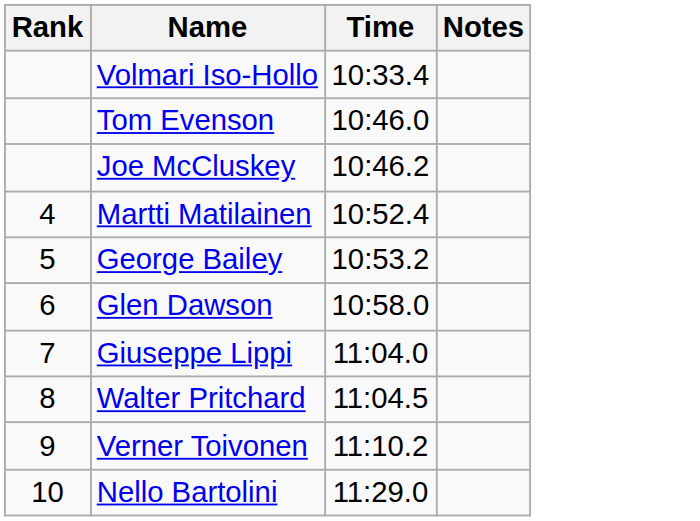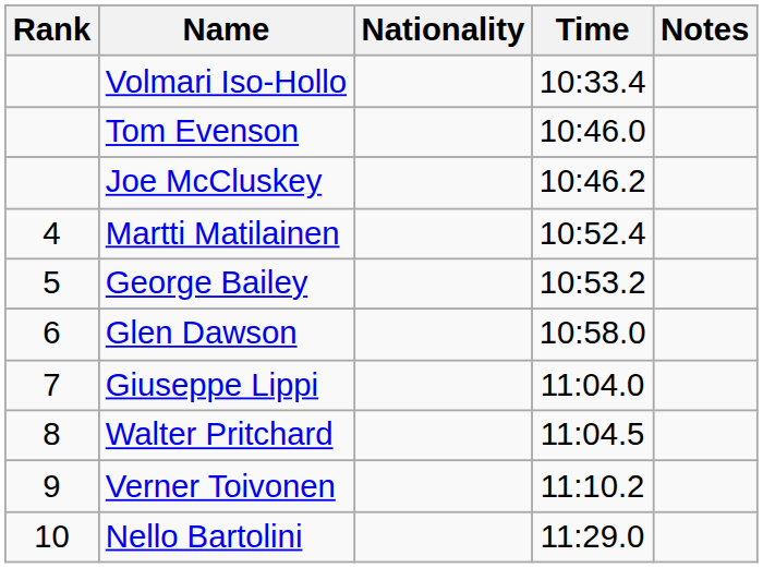 <table class="wikitable sortable" style="text-align:center">
 <tr>
 <th>Rank</th>
 <th>Name</th>
+<th>Nationality</th>
 <th>Time</th>
 <th>Notes</th>
 </tr>
 <tr>
 <td></td>
 <td align=left><a href='#'>Volmari Iso-Hollo</a></td>
+<td align=left></td>
 <td>10:33.4</td>
 <td></td>
 </tr>
 <tr>
 <td></td>
 <td align=left><a href='#'>Tom Evenson</a></td>
+<td align=left></td>
 <td>10:46.0</td>
 <td></td>
 </tr>
 <tr>
 <td></td>
 <td align=left><a href='#'>Joe McCluskey</a></td>
+<td align=left></td>
 <td>10:46.2</td>
 <td></td>
 </tr>
 <tr>
 <td>4</td>
 <td align=left><a href='#'>Martti Matilainen</a></td>
+<td align=left></td>
 <td>10:52.4</td>
 <td></td>
 </tr>
 <tr>
 <td>5</td>
 <td align=left><a href='#'>George Bailey</a></td>
+<td align=left></td>
 <td>10:53.2</td>
 <td></td>
 </tr>
 <tr>
 <td>6</td>
 <td align=left><a href='#'>Glen Dawson</a></td>
+<td align=left></td>
 <td>10:58.0</td>
 <td></td>
 </tr>
 <tr>
 <td>7</td>
 <td align=left><a href='#'>Giuseppe Lippi</a></td>
+<td align=left></td>
 <td>11:04.0</td>
 <td></td>
 </tr>
 <tr>
 <td>8</td>
 <td align=left><a href='#'>Walter Pritchard</a></td>
+<td align=left></td>
 <td>11:04.5</td>
 <td></td>
 </tr>
 <tr>
 <td>9</td>
 <td align=left><a href='#'>Verner Toivonen</a></td>
+<td align=left></td>
 <td>11:10.2</td>
 <td></td>
 </tr>
 <tr>
 <td>10</td>
 <td align=left><a href='#'>Nello Bartolini</a></td>
+<td align=left></td>
 <td>11:29.0</td>
 <td></td>
 </tr>
 </table>
